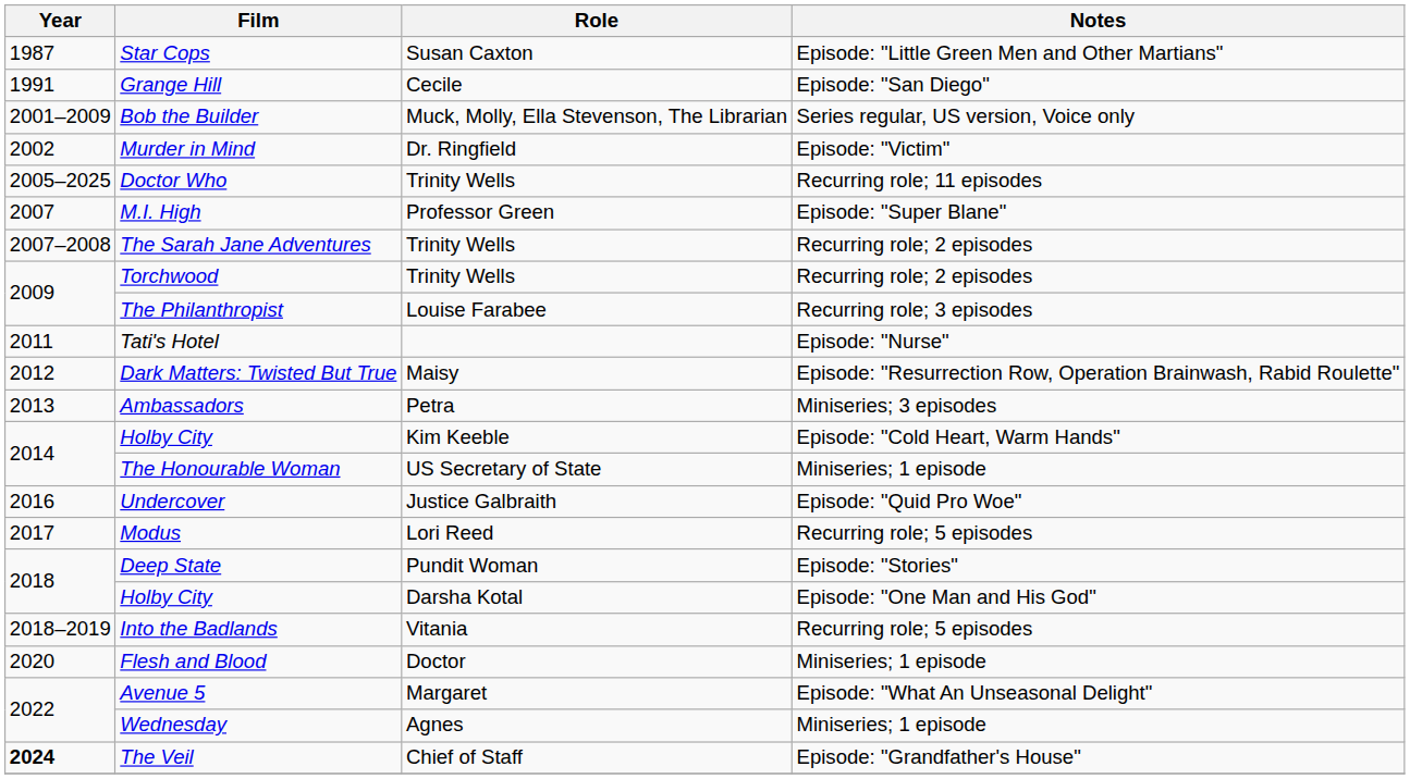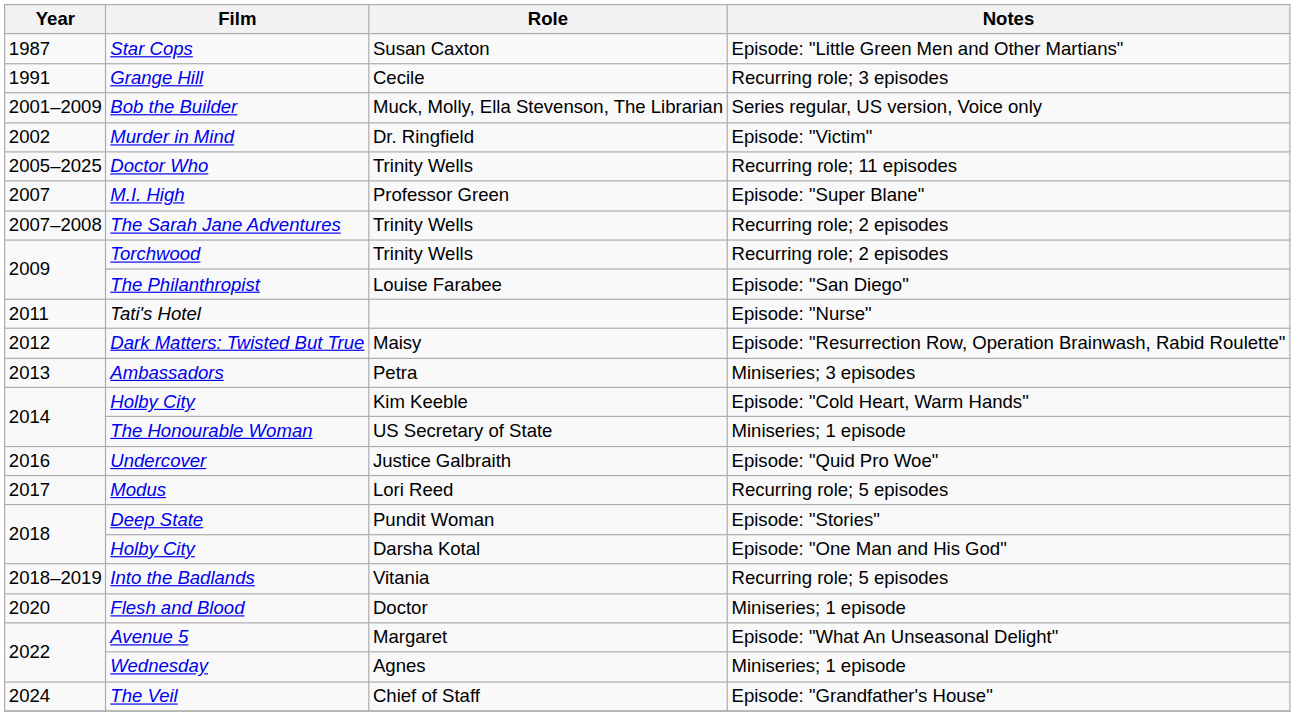 <table class="wikitable">
 <tr>
 <th>Year</th>
 <th>Film</th>
 <th>Role</th>
 <th>Notes</th>
 </tr>
 <tr>
 <td>1987</td>
 <td><em><a href='#'>Star Cops</a></em></td>
 <td>Susan Caxton</td>
 <td>Episode: "Little Green Men and Other Martians"</td>
 </tr>
 <tr>
 <td>1991</td>
 <td><em><a href='#'>Grange Hill</a></em></td>
 <td>Cecile</td>
-<td>Episode: "San Diego"</td>
+<td>Recurring role; 3 episodes</td>
 </tr>
 <tr>
 <td>2001–2009</td>
 <td><em><a href='#'>Bob the Builder</a></em></td>
 <td>Muck, Molly, Ella Stevenson, The Librarian</td>
 <td>Series regular, US version, Voice only</td>
 </tr>
 <tr>
 <td>2002</td>
 <td><em><a href='#'>Murder in Mind</a></em></td>
 <td>Dr. Ringfield</td>
 <td>Episode: "Victim"</td>
 </tr>
 <tr>
 <td>2005–2025</td>
 <td><em><a href='#'>Doctor Who</a></em></td>
 <td>Trinity Wells</td>
 <td>Recurring role; 11 episodes</td>
 </tr>
 <tr>
 <td>2007</td>
 <td><em><a href='#'>M.I. High</a></em></td>
 <td>Professor Green</td>
 <td>Episode: "Super Blane"</td>
 </tr>
 <tr>
 <td>2007–2008</td>
 <td><em><a href='#'>The Sarah Jane Adventures</a></em></td>
 <td>Trinity Wells</td>
 <td>Recurring role; 2 episodes</td>
 </tr>
 <tr>
 <td rowspan="2">2009</td>
 <td><em><a href='#'>Torchwood</a></em></td>
 <td>Trinity Wells</td>
 <td>Recurring role; 2 episodes</td>
 </tr>
 <tr>
 <td><em><a href='#'>The Philanthropist</a></em></td>
 <td>Louise Farabee</td>
-<td>Recurring role; 3 episodes</td>
+<td>Episode: "San Diego"</td>
 </tr>
 <tr>
 <td>2011</td>
 <td><em>Tati's Hotel</em></td>
 <td></td>
 <td>Episode: "Nurse"</td>
 </tr>
 <tr>
 <td>2012</td>
 <td><em><a href='#'>Dark Matters: Twisted But True</a></em></td>
 <td>Maisy</td>
 <td>Episode: "Resurrection Row, Operation Brainwash, Rabid Roulette"</td>
 </tr>
 <tr>
 <td>2013</td>
 <td><em><a href='#'>Ambassadors</a></em></td>
 <td>Petra</td>
 <td>Miniseries; 3 episodes</td>
 </tr>
 <tr>
 <td rowspan="2">2014</td>
 <td><em><a href='#'>Holby City</a></em></td>
 <td>Kim Keeble</td>
 <td>Episode: "Cold Heart, Warm Hands"</td>
 </tr>
 <tr>
 <td><em><a href='#'>The Honourable Woman</a></em></td>
 <td>US Secretary of State</td>
 <td>Miniseries; 1 episode</td>
 </tr>
 <tr>
 <td>2016</td>
 <td><em><a href='#'>Undercover</a></em></td>
 <td>Justice Galbraith</td>
 <td>Episode: "Quid Pro Woe"</td>
 </tr>
 <tr>
 <td>2017</td>
 <td><em><a href='#'>Modus</a></em></td>
 <td>Lori Reed</td>
 <td>Recurring role; 5 episodes</td>
 </tr>
 <tr>
 <td rowspan="2">2018</td>
 <td><em><a href='#'>Deep State</a></em></td>
 <td>Pundit Woman</td>
 <td>Episode: "Stories"</td>
 </tr>
 <tr>
 <td><em><a href='#'>Holby City</a></em></td>
 <td>Darsha Kotal</td>
 <td>Episode: "One Man and His God"</td>
 </tr>
 <tr>
 <td>2018–2019</td>
 <td><em><a href='#'>Into the Badlands</a></em></td>
 <td>Vitania</td>
 <td>Recurring role; 5 episodes</td>
 </tr>
 <tr>
 <td>2020</td>
 <td><em><a href='#'>Flesh and Blood</a></em></td>
 <td>Doctor</td>
 <td>Miniseries; 1 episode</td>
 </tr>
 <tr>
 <td rowspan="2">2022</td>
 <td><em><a href='#'>Avenue 5</a></em></td>
 <td>Margaret</td>
 <td>Episode: "What An Unseasonal Delight"</td>
 </tr>
 <tr>
 <td><em><a href='#'>Wednesday</a></em></td>
 <td>Agnes</td>
 <td>Miniseries; 1 episode</td>
 </tr>
 <tr>
-<td><strong>2024</strong></td>
+<td>2024</td>
 <td><em><a href='#'>The Veil</a></em></td>
 <td>Chief of Staff</td>
 <td>Episode: "Grandfather's House"</td>
 </tr>
 <tr>
 </tr>
 </table>
